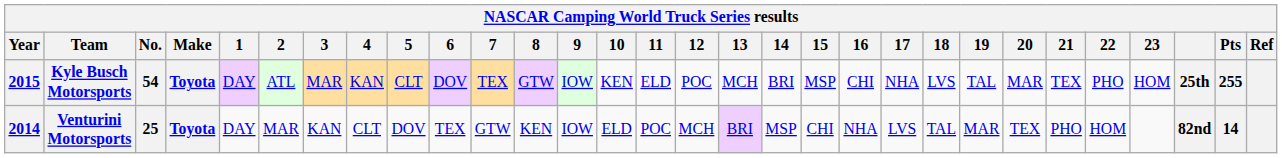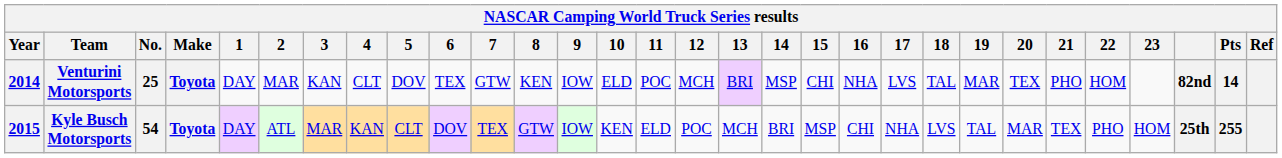 <table class="wikitable" style="text-align:center; font-size:75%">
 <tr>
 <th colspan=30><a href='#'>NASCAR Camping World Truck Series</a> results</th>
 </tr>
 <tr>
 <th>Year</th>
 <th>Team</th>
 <th>No.</th>
 <th>Make</th>
 <th>1</th>
 <th>2</th>
 <th>3</th>
 <th>4</th>
 <th>5</th>
 <th>6</th>
 <th>7</th>
 <th>8</th>
 <th>9</th>
 <th>10</th>
 <th>11</th>
 <th>12</th>
 <th>13</th>
 <th>14</th>
 <th>15</th>
 <th>16</th>
 <th>17</th>
 <th>18</th>
 <th>19</th>
 <th>20</th>
 <th>21</th>
 <th>22</th>
 <th>23</th>
 <th></th>
 <th>Pts</th>
 <th>Ref</th>
 </tr>
 <tr>
+<th><a href='#'>2014</a></th>
+<th><a href='#'>Venturini Motorsports</a></th>
+<th>25</th>
+<th><a href='#'>Toyota</a></th>
+<td><a href='#'>DAY</a></td>
+<td><a href='#'>MAR</a></td>
+<td><a href='#'>KAN</a></td>
+<td><a href='#'>CLT</a></td>
+<td><a href='#'>DOV</a></td>
+<td><a href='#'>TEX</a></td>
+<td><a href='#'>GTW</a></td>
+<td><a href='#'>KEN</a></td>
+<td><a href='#'>IOW</a></td>
+<td><a href='#'>ELD</a></td>
+<td><a href='#'>POC</a></td>
+<td><a href='#'>MCH</a></td>
+<td style="background:#EFCFFF;"><a href='#'>BRI</a><br></td>
+<td><a href='#'>MSP</a></td>
+<td><a href='#'>CHI</a></td>
+<td><a href='#'>NHA</a></td>
+<td><a href='#'>LVS</a></td>
+<td><a href='#'>TAL</a></td>
+<td><a href='#'>MAR</a></td>
+<td><a href='#'>TEX</a></td>
+<td><a href='#'>PHO</a></td>
+<td><a href='#'>HOM</a></td>
+<td></td>
+<th>82nd</th>
+<th>14</th>
+<th></th>
+</tr>
+<tr>
 <th><a href='#'>2015</a></th>
 <th><a href='#'>Kyle Busch Motorsports</a></th>
 <th>54</th>
 <th><a href='#'>Toyota</a></th>
 <td style="background:#EFCFFF;"><a href='#'>DAY</a><br></td>
 <td style="background:#DFFFDF;"><a href='#'>ATL</a><br></td>
 <td style="background:#FFDF9F;"><a href='#'>MAR</a><br></td>
 <td style="background:#FFDF9F;"><a href='#'>KAN</a><br></td>
 <td style="background:#FFDF9F;"><a href='#'>CLT</a><br></td>
 <td style="background:#EFCFFF;"><a href='#'>DOV</a><br></td>
 <td style="background:#FFDF9F;"><a href='#'>TEX</a><br></td>
 <td style="background:#EFCFFF;"><a href='#'>GTW</a><br></td>
 <td style="background:#DFFFDF;"><a href='#'>IOW</a><br></td>
 <td><a href='#'>KEN</a></td>
 <td><a href='#'>ELD</a></td>
 <td><a href='#'>POC</a></td>
 <td><a href='#'>MCH</a></td>
 <td><a href='#'>BRI</a></td>
 <td><a href='#'>MSP</a></td>
 <td><a href='#'>CHI</a></td>
 <td><a href='#'>NHA</a></td>
 <td><a href='#'>LVS</a></td>
 <td><a href='#'>TAL</a></td>
 <td><a href='#'>MAR</a></td>
 <td><a href='#'>TEX</a></td>
 <td><a href='#'>PHO</a></td>
 <td><a href='#'>HOM</a></td>
 <th>25th</th>
 <th>255</th>
 <th></th>
 </tr>
-<tr>
-<th><a href='#'>2014</a></th>
-<th><a href='#'>Venturini Motorsports</a></th>
-<th>25</th>
-<th><a href='#'>Toyota</a></th>
-<td><a href='#'>DAY</a></td>
-<td><a href='#'>MAR</a></td>
-<td><a href='#'>KAN</a></td>
-<td><a href='#'>CLT</a></td>
-<td><a href='#'>DOV</a></td>
-<td><a href='#'>TEX</a></td>
-<td><a href='#'>GTW</a></td>
-<td><a href='#'>KEN</a></td>
-<td><a href='#'>IOW</a></td>
-<td><a href='#'>ELD</a></td>
-<td><a href='#'>POC</a></td>
-<td><a href='#'>MCH</a></td>
-<td style="background:#EFCFFF;"><a href='#'>BRI</a><br></td>
-<td><a href='#'>MSP</a></td>
-<td><a href='#'>CHI</a></td>
-<td><a href='#'>NHA</a></td>
-<td><a href='#'>LVS</a></td>
-<td><a href='#'>TAL</a></td>
-<td><a href='#'>MAR</a></td>
-<td><a href='#'>TEX</a></td>
-<td><a href='#'>PHO</a></td>
-<td><a href='#'>HOM</a></td>
-<td></td>
-<th>82nd</th>
-<th>14</th>
-<th></th>
-</tr>
 </table>
